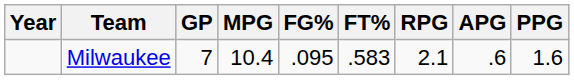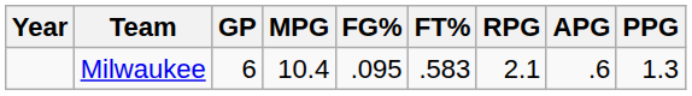 <table class="wikitable sortable" style="font-size:95%; text-align:right;">
 <tr>
 <th>Year</th>
 <th>Team</th>
 <th>GP</th>
 <th>MPG</th>
 <th>FG%</th>
 <th>FT%</th>
 <th>RPG</th>
 <th>APG</th>
 <th>PPG</th>
 </tr>
 <tr>
 <td style="text-align:left;"></td>
 <td style="text-align:left;"><a href='#'>Milwaukee</a></td>
-<td>7</td>
+<td>6</td>
 <td>10.4</td>
 <td>.095</td>
 <td>.583</td>
 <td>2.1</td>
 <td>.6</td>
-<td>1.6</td>
+<td>1.3</td>
 </tr>
 </table>
